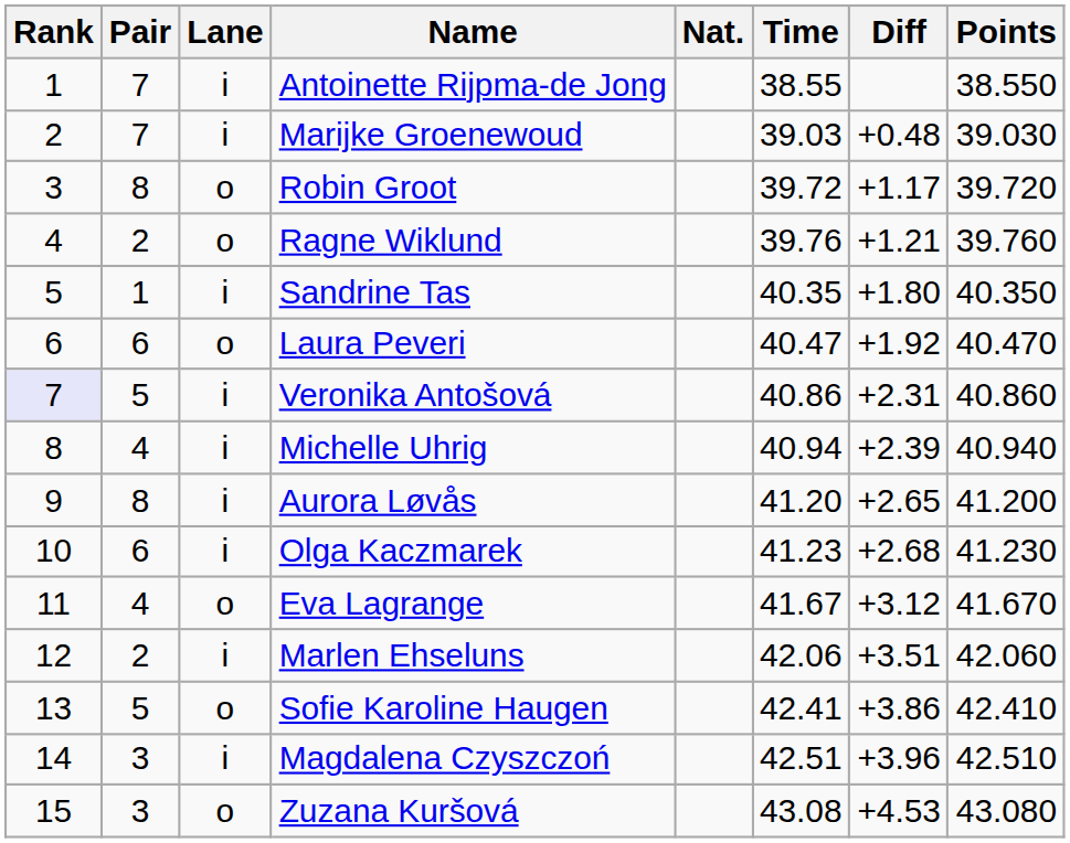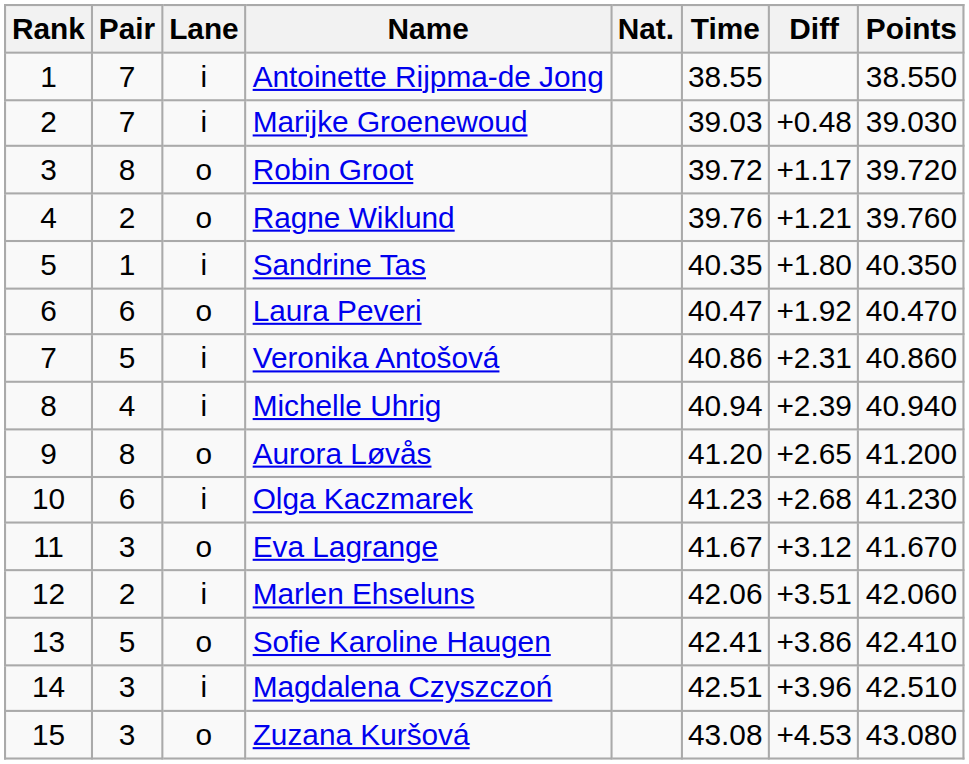 <table class="wikitable sortable" style="text-align:center; font-size:90%">
 <tr>
 <th>Rank</th>
 <th>Pair</th>
 <th>Lane</th>
 <th>Name</th>
 <th>Nat.</th>
 <th>Time</th>
 <th>Diff</th>
 <th>Points</th>
 </tr>
 <tr>
 <td>1</td>
 <td>7</td>
 <td>i</td>
 <td align=left><a href='#'>Antoinette Rijpma-de Jong</a></td>
 <td></td>
 <td>38.55</td>
 <td></td>
 <td>38.550</td>
 </tr>
 <tr>
 <td>2</td>
 <td>7</td>
 <td>i</td>
 <td align=left><a href='#'>Marijke Groenewoud</a></td>
 <td></td>
 <td>39.03</td>
 <td>+0.48</td>
 <td>39.030</td>
 </tr>
 <tr>
 <td>3</td>
 <td>8</td>
 <td>o</td>
 <td align=left><a href='#'>Robin Groot</a></td>
 <td></td>
 <td>39.72</td>
 <td>+1.17</td>
 <td>39.720</td>
 </tr>
 <tr>
 <td>4</td>
 <td>2</td>
 <td>o</td>
 <td align=left><a href='#'>Ragne Wiklund</a></td>
 <td></td>
 <td>39.76</td>
 <td>+1.21</td>
 <td>39.760</td>
 </tr>
 <tr>
 <td>5</td>
 <td>1</td>
 <td>i</td>
 <td align=left><a href='#'>Sandrine Tas</a></td>
 <td></td>
 <td>40.35</td>
 <td>+1.80</td>
 <td>40.350</td>
 </tr>
 <tr>
 <td>6</td>
 <td>6</td>
 <td>o</td>
 <td align=left><a href='#'>Laura Peveri</a></td>
 <td></td>
 <td>40.47</td>
 <td>+1.92</td>
 <td>40.470</td>
 </tr>
 <tr>
-<td style="background: lavender;">7</td>
+<td>7</td>
 <td>5</td>
 <td>i</td>
 <td align=left><a href='#'>Veronika Antošová</a></td>
 <td></td>
 <td>40.86</td>
 <td>+2.31</td>
 <td>40.860</td>
 </tr>
 <tr>
 <td>8</td>
 <td>4</td>
 <td>i</td>
 <td align=left><a href='#'>Michelle Uhrig</a></td>
 <td></td>
 <td>40.94</td>
 <td>+2.39</td>
 <td>40.940</td>
 </tr>
 <tr>
 <td>9</td>
 <td>8</td>
-<td>i</td>
+<td>o</td>
 <td align=left><a href='#'>Aurora Løvås</a></td>
 <td></td>
 <td>41.20</td>
 <td>+2.65</td>
 <td>41.200</td>
 </tr>
 <tr>
 <td>10</td>
 <td>6</td>
 <td>i</td>
 <td align=left><a href='#'>Olga Kaczmarek</a></td>
 <td></td>
 <td>41.23</td>
 <td>+2.68</td>
 <td>41.230</td>
 </tr>
 <tr>
 <td>11</td>
-<td>4</td>
+<td>3</td>
 <td>o</td>
 <td align=left><a href='#'>Eva Lagrange</a></td>
 <td></td>
 <td>41.67</td>
 <td>+3.12</td>
 <td>41.670</td>
 </tr>
 <tr>
 <td>12</td>
 <td>2</td>
 <td>i</td>
 <td align=left><a href='#'>Marlen Ehseluns</a></td>
 <td></td>
 <td>42.06</td>
 <td>+3.51</td>
 <td>42.060</td>
 </tr>
 <tr>
 <td>13</td>
 <td>5</td>
 <td>o</td>
 <td align=left><a href='#'>Sofie Karoline Haugen</a></td>
 <td></td>
 <td>42.41</td>
 <td>+3.86</td>
 <td>42.410</td>
 </tr>
 <tr>
 <td>14</td>
 <td>3</td>
 <td>i</td>
 <td align=left><a href='#'>Magdalena Czyszczoń</a></td>
 <td></td>
 <td>42.51</td>
 <td>+3.96</td>
 <td>42.510</td>
 </tr>
 <tr>
 <td>15</td>
 <td>3</td>
 <td>o</td>
 <td align=left><a href='#'>Zuzana Kuršová</a></td>
 <td></td>
 <td>43.08</td>
 <td>+4.53</td>
 <td>43.080</td>
 </tr>
 </table>
